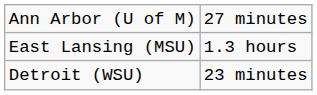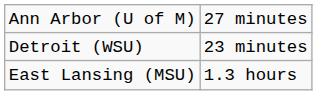 <table class="wikitable">
 <tr>
 <td>Ann Arbor (U of M)</td>
 <td>27 minutes</td>
 </tr>
 <tr>
+<td>Detroit (WSU)</td>
+<td>23 minutes</td>
+</tr>
+<tr>
 <td>East Lansing (MSU)</td>
 <td>1.3 hours</td>
 </tr>
-<tr>
-<td>Detroit (WSU)</td>
-<td>23 minutes</td>
-</tr>
 </table>
